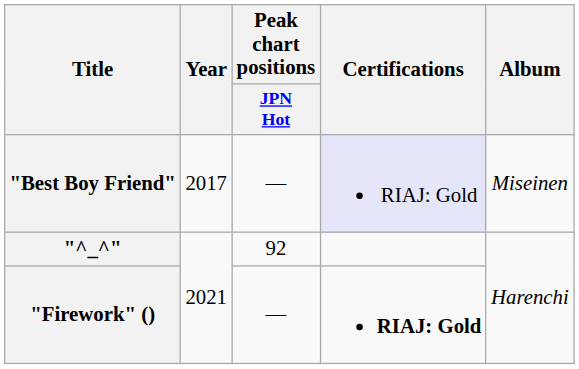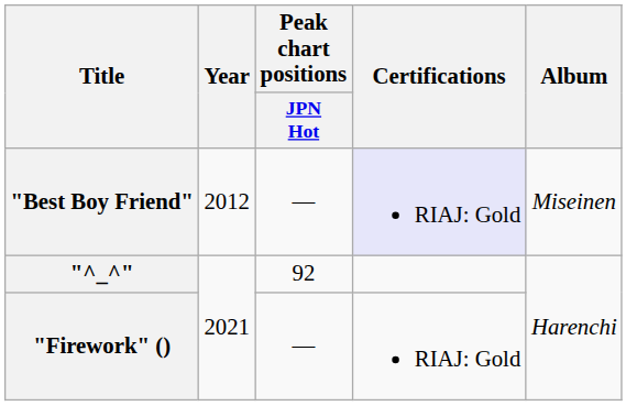 <table class="wikitable plainrowheaders" style="text-align:center">
 <tr>
 <th scope="col" rowspan="2">Title</th>
 <th scope="col" rowspan="2">Year</th>
 <th scope="col" colspan="1">Peak chart positions</th>
 <th scope="col" rowspan="2">Certifications</th>
 <th scope="col" rowspan="2">Album</th>
 </tr>
 <tr>
 <th style="width:3em;font-size:85%"><a href='#'>JPN<br>Hot</a><br></th>
 </tr>
 <tr>
 <th scope="row">"Best Boy Friend"</th>
-<td>2017</td>
+<td>2012</td>
 <td>—</td>
 <td style="background: lavender;"><br><ul><li>RIAJ: Gold </li></ul></td>
 <td><em>Miseinen</em></td>
 </tr>
 <tr>
 <th scope="row">"^_^"</th>
 <td rowspan="2">2021</td>
 <td>92</td>
 <td></td>
 <td rowspan="2"><em>Harenchi</em></td>
 </tr>
 <tr>
 <th scope="row">"Firework" ()</th>
 <td>—</td>
-<td><strong><br><ul><li>RIAJ: Gold </li></ul></strong></td>
+<td><br><ul><li>RIAJ: Gold </li></ul></td>
 </tr>
 </table>
